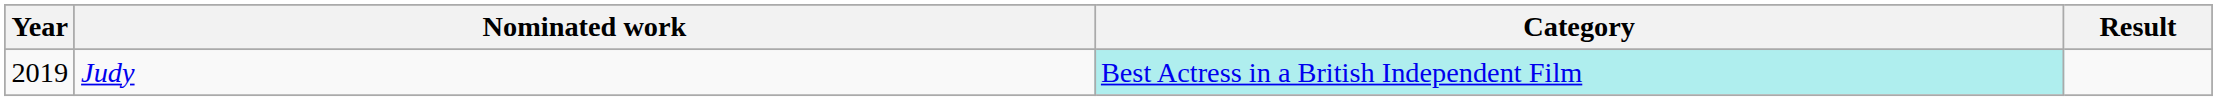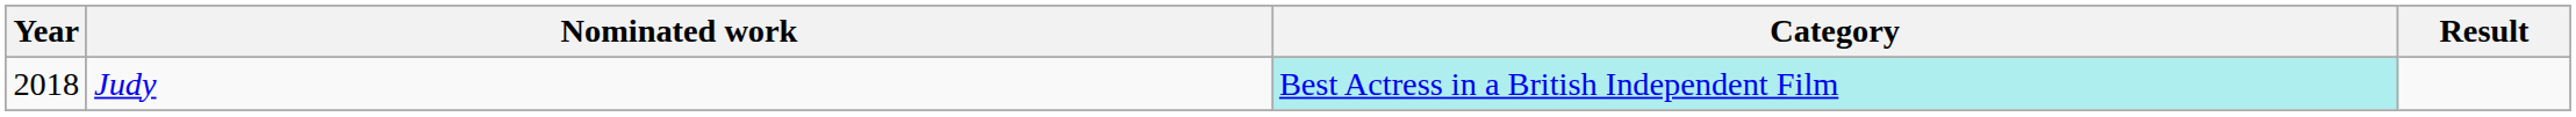 <table class="wikitable sortable">
 <tr>
 <th scope="col" style="width:1em;">Year</th>
 <th scope="col" style="width:39em;">Nominated work</th>
 <th scope="col" style="width:37em;">Category</th>
 <th scope="col" style="width:5em;">Result</th>
 </tr>
 <tr>
-<td>2019</td>
+<td>2018</td>
 <td><em><a href='#'>Judy</a></em></td>
 <td style="background: paleturquoise;"><a href='#'>Best Actress in a British Independent Film</a></td>
 <td></td>
 </tr>
 </table>
